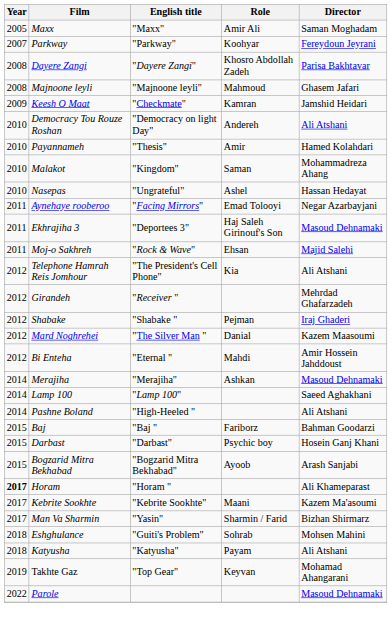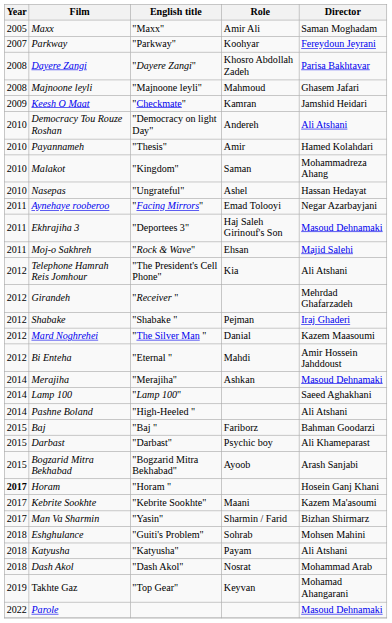 <table class="wikitable">
 <tr>
 <th>Year</th>
 <th>Film</th>
 <th>English title</th>
 <th>Role</th>
 <th>Director</th>
 </tr>
 <tr>
 <td>2005</td>
 <td><em>Maxx</em></td>
 <td>"Maxx"</td>
 <td>Amir Ali</td>
 <td>Saman Moghadam</td>
 </tr>
 <tr>
 <td>2007</td>
 <td><em>Parkway</em></td>
 <td>"Parkway"</td>
 <td>Koohyar</td>
 <td><a href='#'>Fereydoun Jeyrani</a></td>
 </tr>
 <tr>
 <td>2008</td>
 <td><em><a href='#'>Dayere Zangi</a></em></td>
 <td>"<em>Dayere Zangi</em>"</td>
 <td>Khosro Abdollah Zadeh</td>
 <td><a href='#'>Parisa Bakhtavar</a></td>
 </tr>
 <tr>
 <td>2008</td>
 <td><em>Majnoone leyli</em></td>
 <td>"Majnoone leyli"</td>
 <td>Mahmoud</td>
 <td>Ghasem Jafari</td>
 </tr>
 <tr>
 <td>2009</td>
 <td><em><a href='#'>Keesh O Maat</a></em></td>
 <td>"<a href='#'>Checkmate</a>"</td>
 <td>Kamran</td>
 <td>Jamshid Heidari</td>
 </tr>
 <tr>
 <td>2010</td>
 <td><em>Democracy Tou Rouze Roshan</em></td>
 <td>"Democracy on light Day"</td>
 <td>Andereh</td>
 <td><a href='#'>Ali Atshani</a></td>
 </tr>
 <tr>
 <td>2010</td>
 <td><em>Payannameh</em></td>
 <td>"Thesis"</td>
 <td>Amir</td>
 <td>Hamed Kolahdari</td>
 </tr>
 <tr>
 <td>2010</td>
 <td><em>Malakot</em></td>
 <td>"Kingdom"</td>
 <td>Saman</td>
 <td>Mohammadreza Ahang</td>
 </tr>
 <tr>
 <td>2010</td>
 <td><em>Nasepas</em></td>
 <td>"Ungrateful"</td>
 <td>Ashel</td>
 <td>Hassan Hedayat</td>
 </tr>
 <tr>
 <td>2011</td>
 <td><em><a href='#'>Aynehaye rooberoo</a></em></td>
 <td>"<em><a href='#'>Facing Mirrors</a></em>"</td>
 <td>Emad Tolooyi</td>
 <td>Negar Azarbayjani</td>
 </tr>
 <tr>
 <td>2011</td>
 <td><em>Ekhrajiha 3</em></td>
 <td>"Deportees 3"</td>
 <td>Haj Saleh Girinouf's Son</td>
 <td><a href='#'>Masoud Dehnamaki</a></td>
 </tr>
 <tr>
 <td>2011</td>
 <td><em>Moj-o Sakhreh</em></td>
 <td>"<em>Rock & Wave</em>"</td>
 <td>Ehsan</td>
 <td><a href='#'>Majid Salehi</a></td>
 </tr>
 <tr>
 <td>2012</td>
 <td><em>Telephone Hamrah Reis Jomhour</em></td>
 <td>"The President's Cell  Phone"</td>
 <td>Kia</td>
 <td>Ali Atshani</td>
 </tr>
 <tr>
 <td>2012</td>
 <td><em>Girandeh</em></td>
 <td>"<em>Receiver</em> "</td>
 <td></td>
 <td>Mehrdad Ghafarzadeh</td>
 </tr>
 <tr>
 <td>2012</td>
 <td><em>Shabake</em></td>
 <td>"Shabake "</td>
 <td>Pejman</td>
 <td><a href='#'>Iraj Ghaderi</a></td>
 </tr>
 <tr>
 <td>2012</td>
 <td><em><a href='#'>Mard Noghrehei</a></em></td>
 <td>"<a href='#'>The Silver Man</a> "</td>
 <td>Danial</td>
 <td>Kazem Maasoumi</td>
 </tr>
 <tr>
 <td>2012</td>
 <td><em>Bi Enteha</em></td>
 <td>"Eternal "</td>
 <td>Mahdi</td>
 <td>Amir Hossein Jahddoust</td>
 </tr>
 <tr>
 <td>2014</td>
 <td><em>Merajiha</em></td>
 <td>"Merajiha"</td>
 <td>Ashkan</td>
 <td><a href='#'>Masoud Dehnamaki</a></td>
 </tr>
 <tr>
 <td>2014</td>
 <td><em>Lamp 100</em></td>
 <td>"<em>Lamp 100</em>"</td>
 <td></td>
 <td>Saeed Aghakhani</td>
 </tr>
 <tr>
 <td>2014</td>
 <td><em>Pashne Boland</em></td>
 <td>"High-Heeled "</td>
 <td></td>
 <td>Ali Atshani</td>
 </tr>
 <tr>
 <td>2015</td>
 <td><em>Baj</em></td>
 <td>"Baj "</td>
 <td>Fariborz</td>
 <td>Bahman Goodarzi</td>
 </tr>
 <tr>
 <td>2015</td>
 <td><em>Darbast</em></td>
 <td>"Darbast"</td>
 <td>Psychic boy</td>
-<td>Hosein Ganj Khani</td>
+<td>Ali Khameparast</td>
 </tr>
 <tr>
 <td>2015</td>
 <td><em>Bogzarid Mitra Bekhabad</em></td>
 <td>"Bogzarid Mitra  Bekhabad"</td>
 <td>Ayoob</td>
 <td>Arash Sanjabi</td>
 </tr>
 <tr>
 <td><strong>2017</strong></td>
 <td><em>Horam</em></td>
 <td>"Horam "</td>
 <td></td>
-<td>Ali Khameparast</td>
+<td>Hosein Ganj Khani</td>
 </tr>
 <tr>
 <td>2017</td>
 <td><em>Kebrite Sookhte</em></td>
 <td>"Kebrite Sookhte"</td>
 <td>Maani</td>
 <td>Kazem Ma'asoumi</td>
 </tr>
 <tr>
 <td>2017</td>
 <td><em>Man Va Sharmin</em></td>
 <td>"Yasin"</td>
 <td>Sharmin / Farid</td>
 <td>Bizhan Shirmarz</td>
 </tr>
 <tr>
 <td>2018</td>
 <td><em>Eshghulance</em></td>
 <td>"Guiti's Problem"</td>
 <td>Sohrab</td>
 <td>Mohsen Mahini</td>
 </tr>
 <tr>
 <td>2018</td>
 <td><em>Katyusha</em></td>
 <td>"Katyusha"</td>
 <td>Payam</td>
 <td>Ali Atshani</td>
 </tr>
 <tr>
+<td>2018</td>
+<td><em>Dash Akol</em></td>
+<td>"Dash Akol"</td>
+<td>Nosrat</td>
+<td>Mohammad Arab</td>
+</tr>
+<tr>
 <td>2019</td>
 <td>Takhte Gaz</td>
 <td>"Top Gear"</td>
 <td>Keyvan</td>
 <td>Mohamad Ahangarani</td>
 </tr>
 <tr>
 <td>2022</td>
 <td><a href='#'><em>Parole</em></a></td>
 <td></td>
 <td></td>
 <td><a href='#'>Masoud Dehnamaki</a></td>
 </tr>
 <tr>
 </tr>
 </table>
